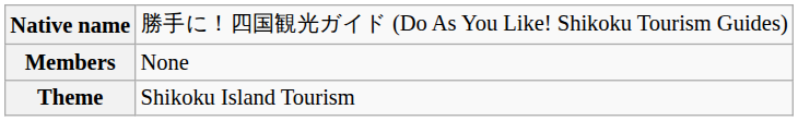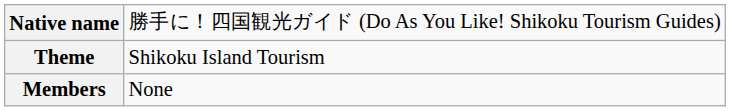 <table class="wikitable">
 <tr>
 <th>Native name</th>
 <td>勝手に！四国観光ガイド (Do As You Like! Shikoku Tourism Guides)</td>
 </tr>
 <tr>
+<th>Theme</th>
+<td>Shikoku Island Tourism</td>
+</tr>
+<tr>
 <th>Members</th>
 <td>None</td>
 </tr>
-<tr>
-<th>Theme</th>
-<td>Shikoku Island Tourism</td>
-</tr>
 </table>
